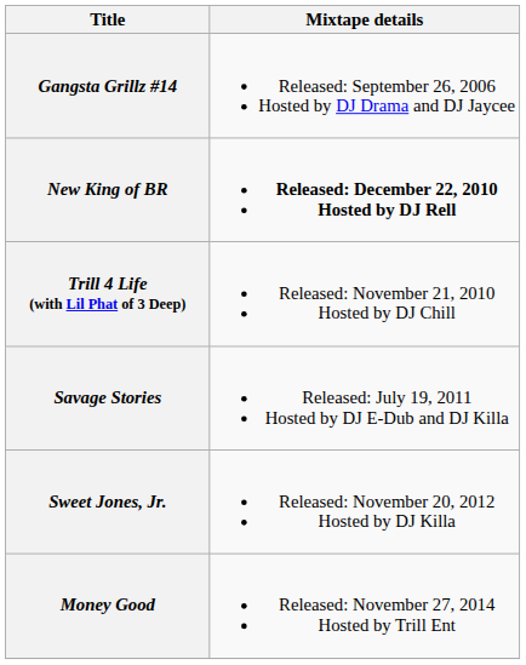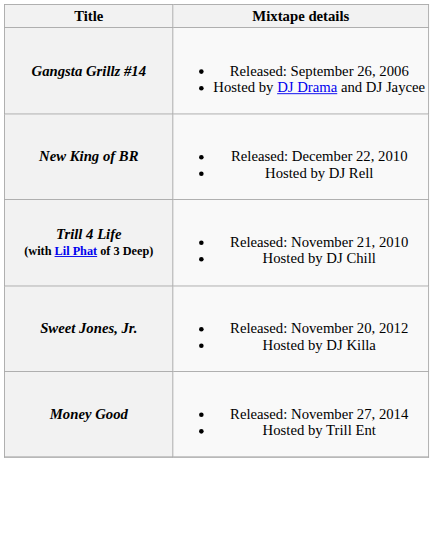 <table class="wikitable plainrowheaders" style="text-align:center;">
 <tr>
 <th scope="col" style="width:11em;">Title</th>
 <th scope="col">Mixtape details</th>
 </tr>
 <tr>
 <th scope="row"><em>Gangsta Grillz #14</em></th>
 <td><br><ul><li>Released: September 26, 2006</li><li>Hosted by <a href='#'>DJ Drama</a> and DJ Jaycee</li></ul></td>
 </tr>
 <tr>
 <th scope="row"><em>New King of BR</em></th>
-<td><strong><br><ul><li>Released: December 22, 2010</li><li>Hosted by DJ Rell</li></ul></strong></td>
+<td><br><ul><li>Released: December 22, 2010</li><li>Hosted by DJ Rell</li></ul></td>
 </tr>
 <tr>
 <th scope="row"><em>Trill 4 Life</em><br><small>(with <a href='#'>Lil Phat</a> of 3 Deep)</small></th>
 <td><br><ul><li>Released: November 21, 2010</li><li>Hosted by DJ Chill</li></ul></td>
-</tr>
-<tr>
-<th scope="row"><em>Savage Stories</em></th>
-<td><br><ul><li>Released: July 19, 2011</li><li>Hosted by DJ E-Dub and DJ Killa</li></ul></td>
 </tr>
 <tr>
 <th scope="row"><em>Sweet Jones, Jr.</em></th>
 <td><br><ul><li>Released: November 20, 2012</li><li>Hosted by DJ Killa</li></ul></td>
 </tr>
 <tr>
 <th scope="row"><em>Money Good</em></th>
 <td><br><ul><li>Released: November 27, 2014</li><li>Hosted by Trill Ent</li></ul></td>
 </tr>
 <tr>
 </tr>
 </table>
